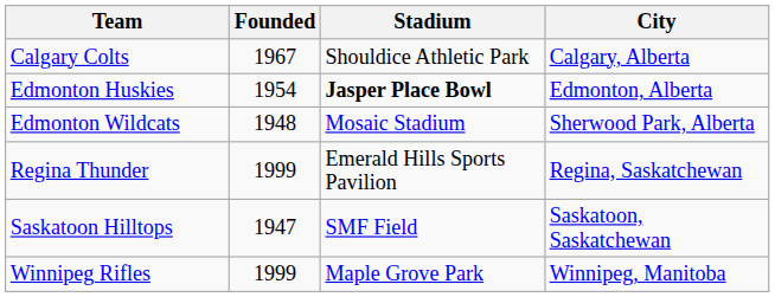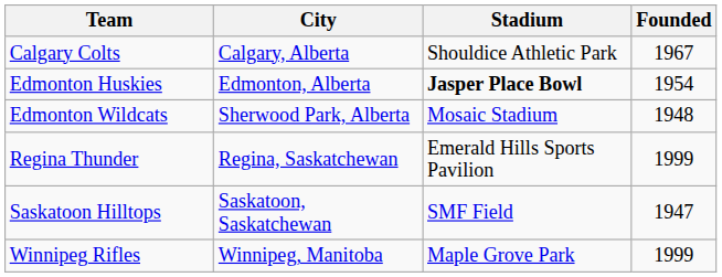 <table class="wikitable sortable"}}>
 <tr>
 <th style=width:10em>Team</th>
+<th style=width:10em>City</th>
+<th style=width:10em>Stadium</th>
 <th style=width:3em>Founded</th>
-<th style=width:10em>Stadium</th>
-<th style=width:10em>City</th>
 </tr>
 <tr>
 <td><a href='#'>Calgary Colts</a></td>
+<td><a href='#'>Calgary, Alberta</a></td>
+<td>Shouldice Athletic Park</td>
 <td align="center">1967</td>
-<td>Shouldice Athletic Park</td>
-<td><a href='#'>Calgary, Alberta</a></td>
 </tr>
 <tr>
 <td><a href='#'>Edmonton Huskies</a></td>
+<td><a href='#'>Edmonton, Alberta</a></td>
+<td><strong>Jasper Place Bowl</strong></td>
 <td align="center">1954</td>
-<td><strong>Jasper Place Bowl</strong></td>
-<td><a href='#'>Edmonton, Alberta</a></td>
 </tr>
 <tr>
 <td><a href='#'>Edmonton Wildcats</a></td>
+<td><a href='#'>Sherwood Park, Alberta</a></td>
+<td><a href='#'>Mosaic Stadium</a></td>
 <td align="center">1948</td>
-<td><a href='#'>Mosaic Stadium</a></td>
-<td><a href='#'>Sherwood Park, Alberta</a></td>
 </tr>
 <tr>
 <td><a href='#'>Regina Thunder</a></td>
+<td><a href='#'>Regina, Saskatchewan</a></td>
+<td>Emerald Hills Sports Pavilion</td>
 <td align="center">1999</td>
-<td>Emerald Hills Sports Pavilion</td>
-<td><a href='#'>Regina, Saskatchewan</a></td>
 </tr>
 <tr>
 <td><a href='#'>Saskatoon Hilltops</a></td>
+<td><a href='#'>Saskatoon, Saskatchewan</a></td>
+<td><a href='#'>SMF Field</a></td>
 <td align="center">1947</td>
-<td><a href='#'>SMF Field</a></td>
-<td><a href='#'>Saskatoon, Saskatchewan</a></td>
 </tr>
 <tr>
 <td><a href='#'>Winnipeg Rifles</a></td>
+<td><a href='#'>Winnipeg, Manitoba</a></td>
+<td><a href='#'>Maple Grove Park</a></td>
 <td align="center">1999</td>
-<td><a href='#'>Maple Grove Park</a></td>
-<td><a href='#'>Winnipeg, Manitoba</a></td>
 </tr>
 </table>
